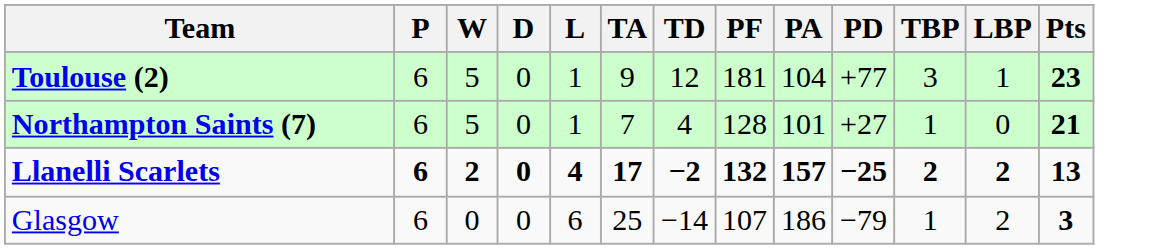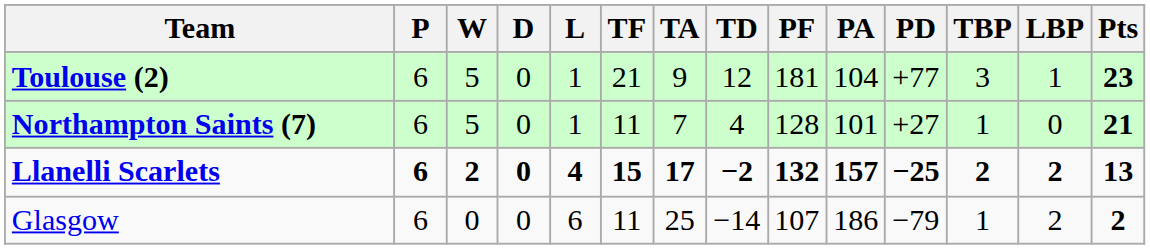 <table class="wikitable" style="text-align:center">
 <tr>
 <th width="200">Team</th>
 <th width="20">P</th>
 <th width="20">W</th>
 <th width="20">D</th>
 <th width="20">L</th>
+<th width="20">TF</th>
 <th width="20">TA</th>
 <th width="20">TD</th>
 <th width="20">PF</th>
 <th width="20">PA</th>
 <th width="25">PD</th>
 <th width="20">TBP</th>
 <th width="20">LBP</th>
 <th width="20">Pts</th>
 </tr>
 <tr bgcolor=#ccffcc>
 <td align=left> <strong><a href='#'>Toulouse</a> (2)</strong></td>
 <td>6</td>
 <td>5</td>
 <td>0</td>
 <td>1</td>
+<td>21</td>
 <td>9</td>
 <td>12</td>
 <td>181</td>
 <td>104</td>
 <td>+77</td>
 <td>3</td>
 <td>1</td>
 <td><strong>23</strong></td>
 </tr>
 <tr bgcolor=#ccffcc>
 <td align=left> <strong><a href='#'>Northampton Saints</a> (7)</strong></td>
 <td>6</td>
 <td>5</td>
 <td>0</td>
 <td>1</td>
+<td>11</td>
 <td>7</td>
 <td>4</td>
 <td>128</td>
 <td>101</td>
 <td>+27</td>
 <td>1</td>
 <td>0</td>
 <td><strong>21</strong></td>
 </tr>
 <tr>
 <td align=left> <strong><a href='#'>Llanelli Scarlets</a></strong></td>
 <td><strong>6</strong></td>
 <td><strong>2</strong></td>
 <td><strong>0</strong></td>
 <td><strong>4</strong></td>
+<td><strong>15</strong></td>
 <td><strong>17</strong></td>
 <td><strong>−2</strong></td>
 <td><strong>132</strong></td>
 <td><strong>157</strong></td>
 <td><strong>−25</strong></td>
 <td><strong>2</strong></td>
 <td><strong>2</strong></td>
 <td><strong>13</strong></td>
 </tr>
 <tr>
 <td align=left> <a href='#'>Glasgow</a></td>
 <td>6</td>
 <td>0</td>
 <td>0</td>
 <td>6</td>
+<td>11</td>
 <td>25</td>
 <td>−14</td>
 <td>107</td>
 <td>186</td>
 <td>−79</td>
 <td>1</td>
 <td>2</td>
-<td><strong>3</strong></td>
+<td><strong>2</strong></td>
 </tr>
 </table>
